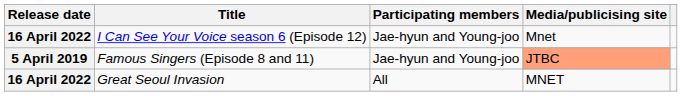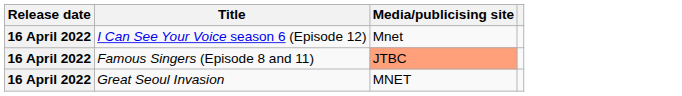 <table class="wikitable plainrowheaders" style="text-align:left;">
 <tr>
 <th scope="col">Release date</th>
 <th scope="col">Title</th>
-<th scope="col">Participating members</th>
 <th scope="col">Media/publicising site</th>
 <th scope="col"></th>
 </tr>
 <tr>
 <th scope="row">16 April 2022</th>
 <td><a href='#'><em>I Can See Your Voice</em> season 6</a> (Episode 12)</td>
-<td>Jae-hyun and Young-joo</td>
 <td>Mnet</td>
 <td></td>
 </tr>
 <tr>
-<th scope="row">5 April 2019</th>
+<th scope="row">16 April 2022</th>
 <td><em>Famous Singers</em> (Episode 8 and 11)</td>
-<td>Jae-hyun and Young-joo</td>
 <td style="background: lightsalmon;">JTBC</td>
 <td></td>
 </tr>
 <tr>
 <th scope="row">16 April 2022</th>
 <td><em>Great Seoul Invasion</em> </td>
-<td>All</td>
 <td>MNET</td>
 <td></td>
 </tr>
 </table>
